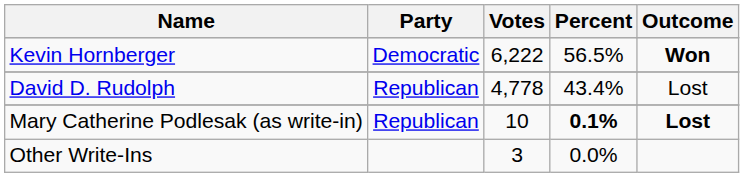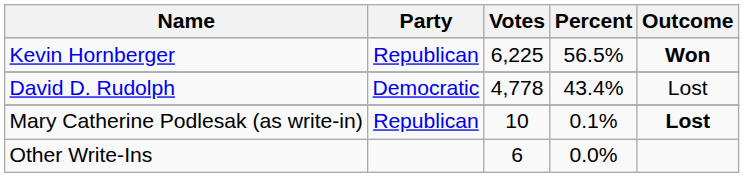 <table class=wikitable style="text-align:center">
 <tr>
 <th>Name</th>
 <th>Party</th>
 <th>Votes</th>
 <th>Percent</th>
 <th>Outcome</th>
 </tr>
 <tr>
 </tr>
 <tr>
 <td align=left><a href='#'>Kevin Hornberger</a></td>
-<td><a href='#'>Democratic</a></td>
-<td>6,222</td>
+<td><a href='#'>Republican</a></td>
+<td>6,225</td>
 <td>56.5%</td>
 <td><strong>Won</strong></td>
 </tr>
 <tr>
 </tr>
 <tr>
 <td align=left><a href='#'>David D. Rudolph</a></td>
-<td><a href='#'>Republican</a></td>
+<td><a href='#'>Democratic</a></td>
 <td>4,778</td>
 <td>43.4%</td>
 <td>Lost</td>
 </tr>
 <tr>
 </tr>
 <tr>
 <td align=left>Mary Catherine Podlesak (as write-in)</td>
 <td><a href='#'>Republican</a></td>
 <td>10</td>
-<td><strong>0.1%</strong></td>
+<td>0.1%</td>
 <td><strong>Lost</strong></td>
 </tr>
 <tr>
 <td align=left>Other Write-Ins</td>
 <td></td>
-<td>3</td>
+<td>6</td>
 <td>0.0%</td>
 <td></td>
 </tr>
 </table>
